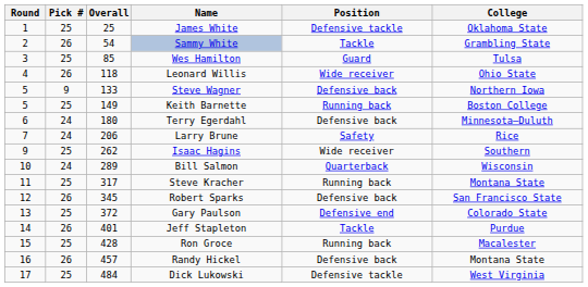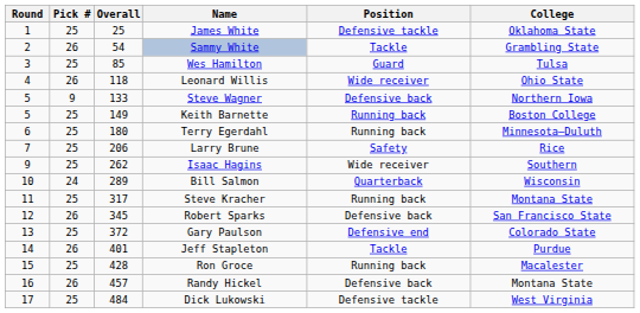 <table class="wikitable sortable" style="text-align:center">
 <tr>
 <th width=50px>Round</th>
 <th width=50px>Pick #</th>
 <th width=50px>Overall</th>
 <th width=200px>Name</th>
 <th width=200px>Position</th>
 <th width=200px>College</th>
 </tr>
 <tr>
 <td>1</td>
 <td>25</td>
 <td>25</td>
 <td><a href='#'>James White</a></td>
 <td><a href='#'>Defensive tackle</a></td>
 <td><a href='#'>Oklahoma State</a></td>
 </tr>
 <tr>
 <td>2</td>
 <td>26</td>
 <td>54</td>
 <td bgcolor=lightsteelblue><a href='#'>Sammy White</a></td>
 <td><a href='#'>Tackle</a></td>
 <td><a href='#'>Grambling State</a></td>
 </tr>
 <tr>
 <td>3</td>
 <td>25</td>
 <td>85</td>
 <td><a href='#'>Wes Hamilton</a></td>
 <td><a href='#'>Guard</a></td>
 <td><a href='#'>Tulsa</a></td>
 </tr>
 <tr>
 <td>4</td>
 <td>26</td>
 <td>118</td>
 <td>Leonard Willis</td>
 <td><a href='#'>Wide receiver</a></td>
 <td><a href='#'>Ohio State</a></td>
 </tr>
 <tr>
 <td>5</td>
 <td>9</td>
 <td>133</td>
 <td><a href='#'>Steve Wagner</a></td>
 <td><a href='#'>Defensive back</a></td>
 <td><a href='#'>Northern Iowa</a></td>
 </tr>
 <tr>
 <td>5</td>
 <td>25</td>
 <td>149</td>
 <td>Keith Barnette</td>
 <td><a href='#'>Running back</a></td>
 <td><a href='#'>Boston College</a></td>
 </tr>
 <tr>
 <td>6</td>
-<td>24</td>
+<td>25</td>
 <td>180</td>
 <td>Terry Egerdahl</td>
-<td>Defensive back</td>
+<td>Running back</td>
 <td><a href='#'>Minnesota–Duluth</a></td>
 </tr>
 <tr>
 <td>7</td>
-<td>24</td>
+<td>25</td>
 <td>206</td>
 <td>Larry Brune</td>
 <td><a href='#'>Safety</a></td>
 <td><a href='#'>Rice</a></td>
 </tr>
 <tr>
 <td>9</td>
 <td>25</td>
 <td>262</td>
 <td><a href='#'>Isaac Hagins</a></td>
 <td>Wide receiver</td>
 <td><a href='#'>Southern</a></td>
 </tr>
 <tr>
 <td>10</td>
 <td>24</td>
 <td>289</td>
 <td>Bill Salmon</td>
 <td><a href='#'>Quarterback</a></td>
 <td><a href='#'>Wisconsin</a></td>
 </tr>
 <tr>
 <td>11</td>
 <td>25</td>
 <td>317</td>
 <td>Steve Kracher</td>
 <td>Running back</td>
 <td><a href='#'>Montana State</a></td>
 </tr>
 <tr>
 <td>12</td>
 <td>26</td>
 <td>345</td>
 <td>Robert Sparks</td>
 <td>Defensive back</td>
 <td><a href='#'>San Francisco State</a></td>
 </tr>
 <tr>
 <td>13</td>
 <td>25</td>
 <td>372</td>
 <td>Gary Paulson</td>
 <td><a href='#'>Defensive end</a></td>
 <td><a href='#'>Colorado State</a></td>
 </tr>
 <tr>
 <td>14</td>
 <td>26</td>
 <td>401</td>
 <td>Jeff Stapleton</td>
 <td><a href='#'>Tackle</a></td>
 <td><a href='#'>Purdue</a></td>
 </tr>
 <tr>
 <td>15</td>
 <td>25</td>
 <td>428</td>
 <td>Ron Groce</td>
 <td>Running back</td>
 <td><a href='#'>Macalester</a></td>
 </tr>
 <tr>
 <td>16</td>
 <td>26</td>
 <td>457</td>
 <td>Randy Hickel</td>
 <td>Defensive back</td>
 <td>Montana State</td>
 </tr>
 <tr>
 <td>17</td>
 <td>25</td>
 <td>484</td>
 <td>Dick Lukowski</td>
 <td>Defensive tackle</td>
 <td><a href='#'>West Virginia</a></td>
 </tr>
 </table>
